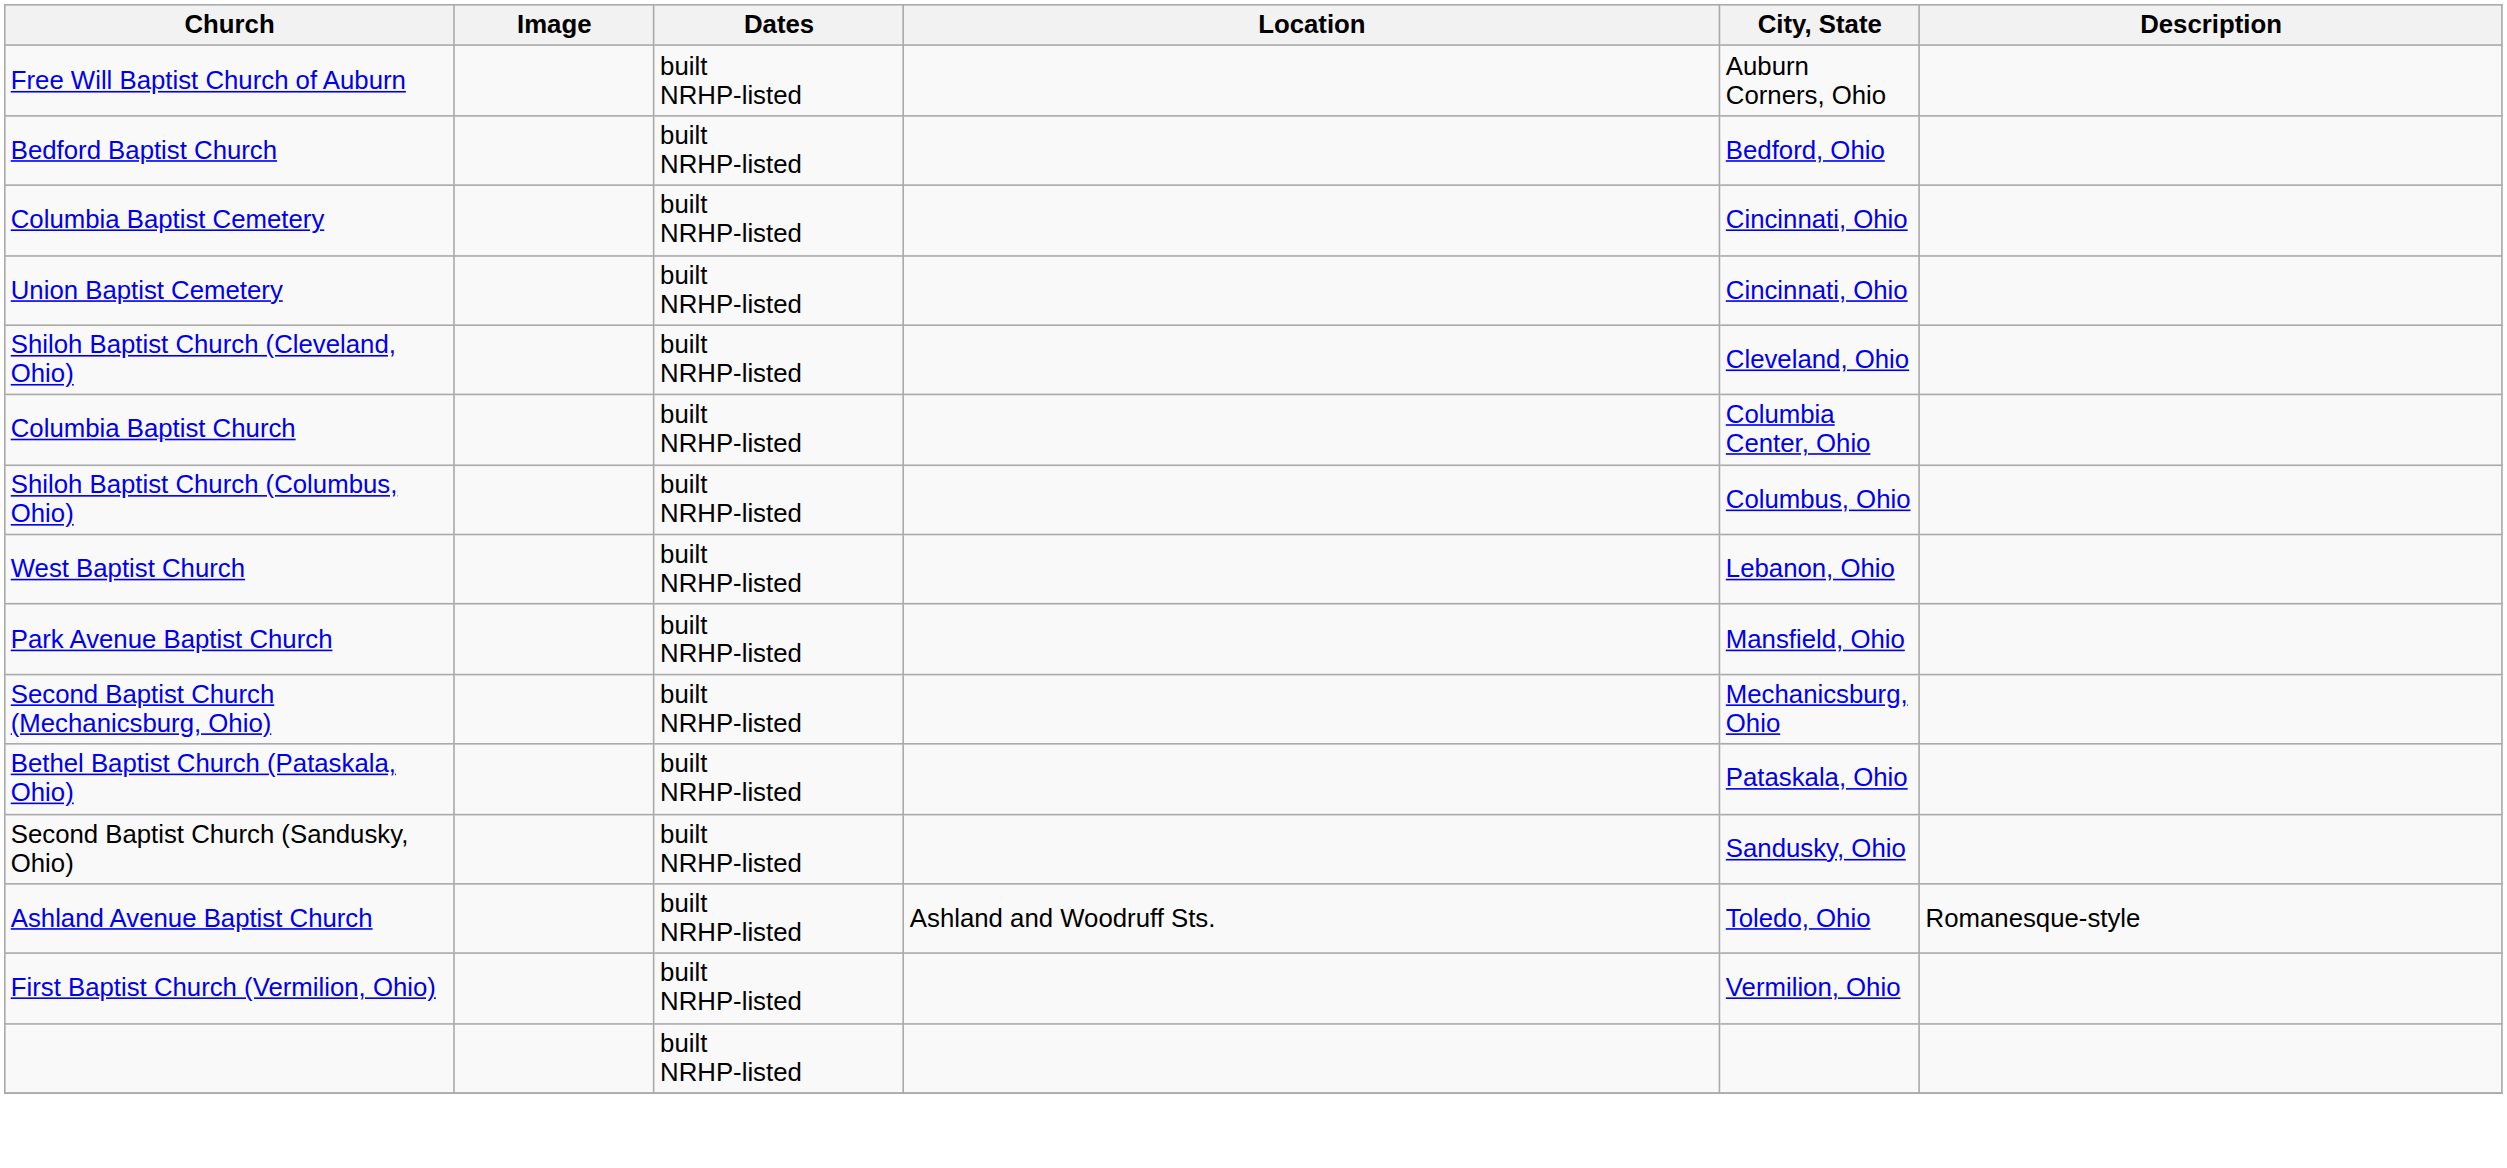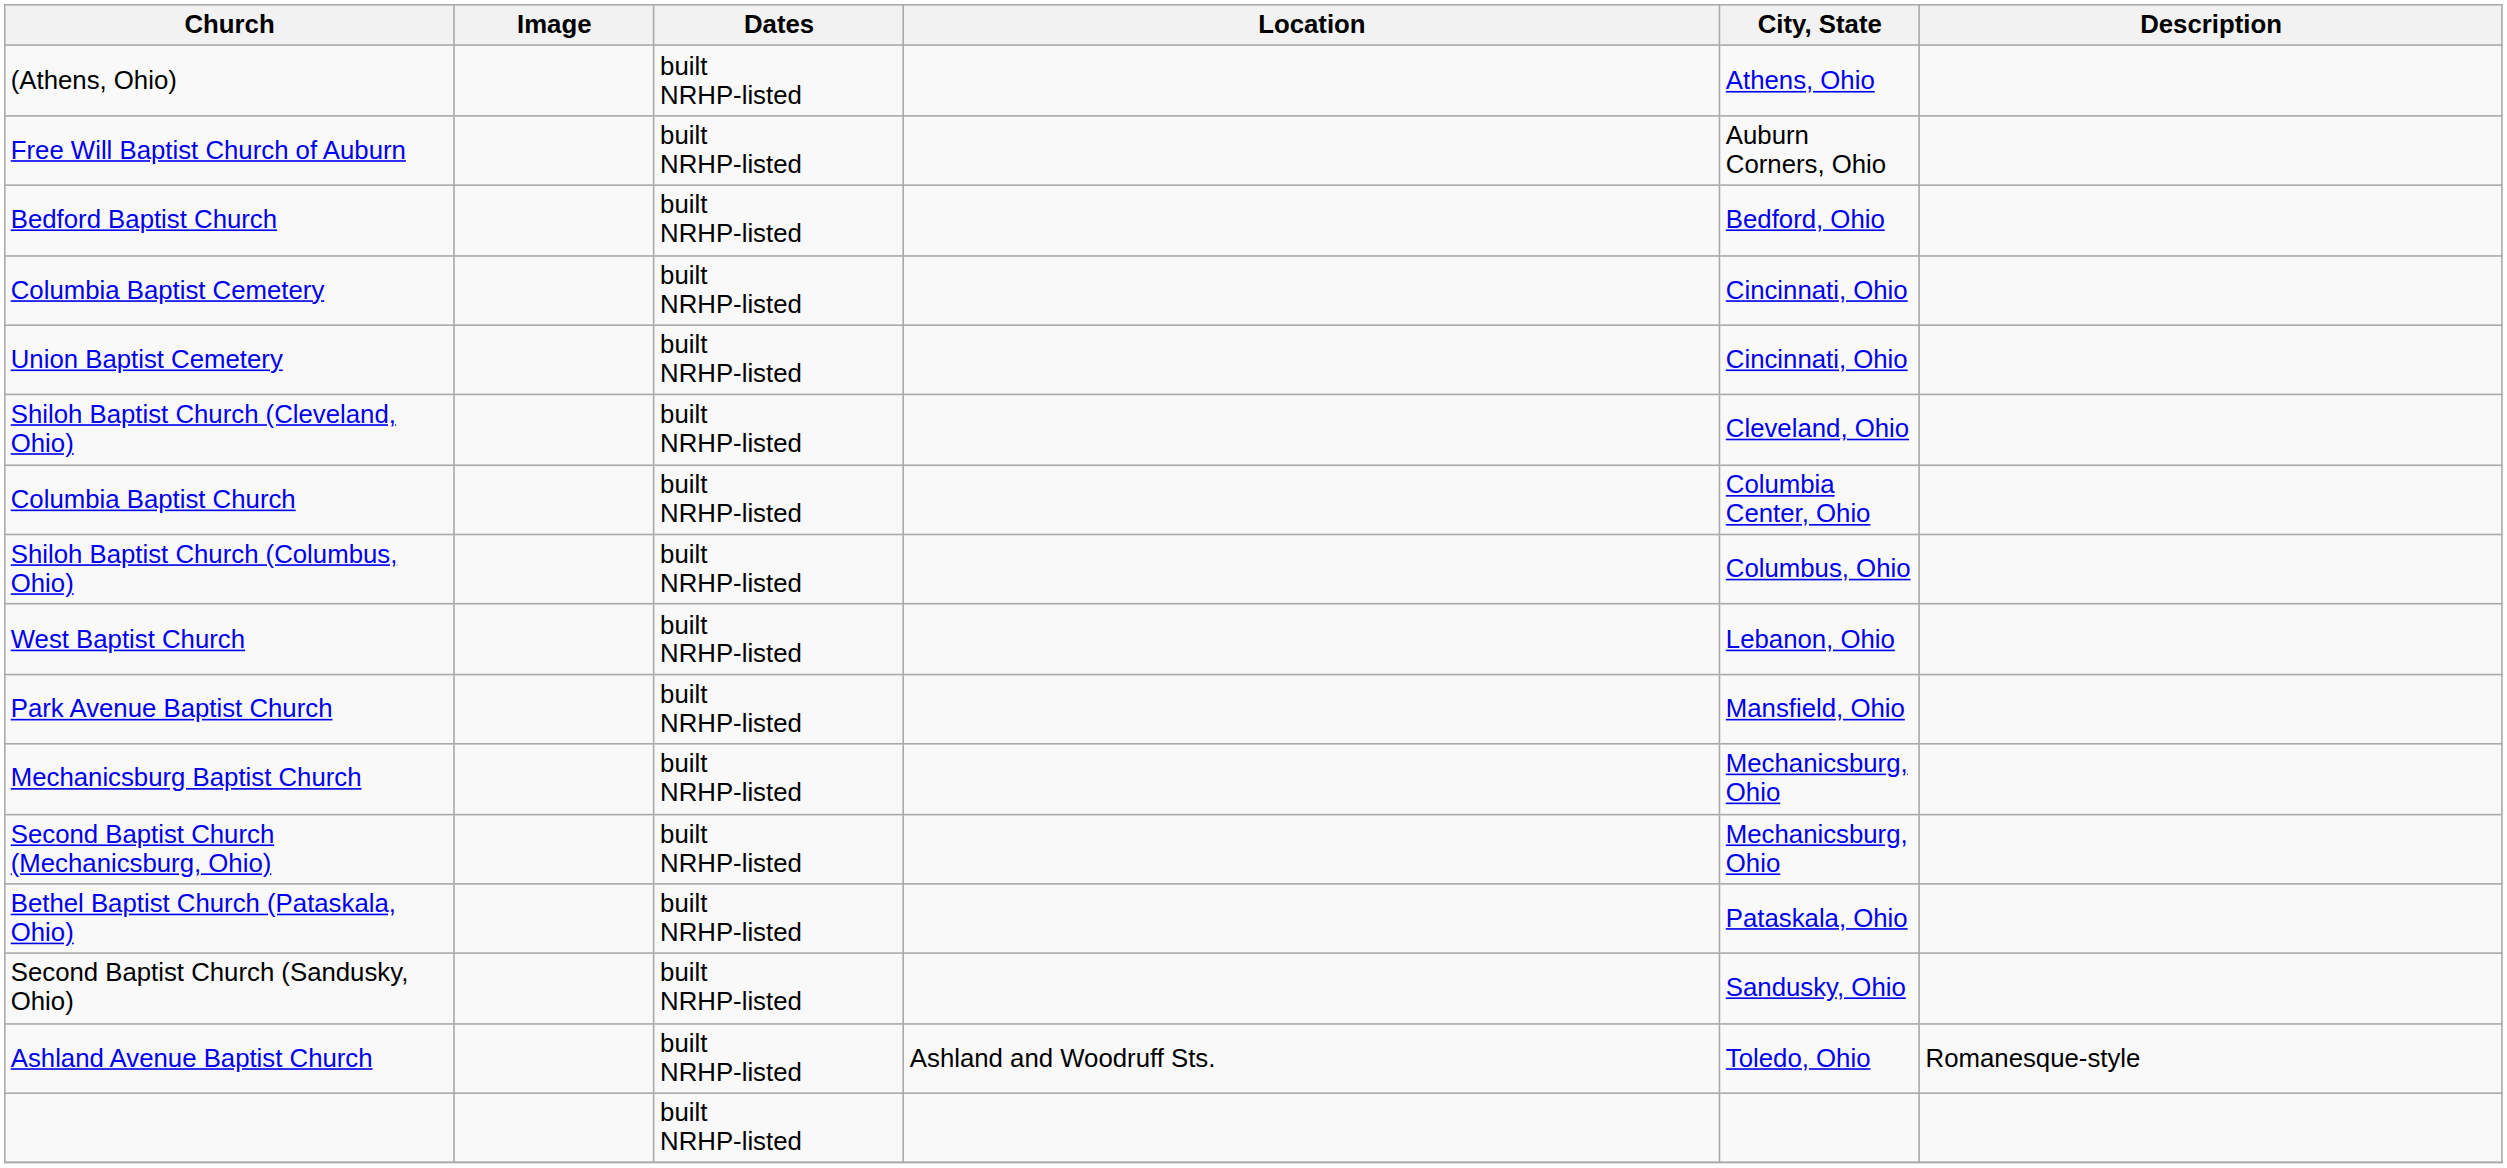 <table class="wikitable sortable" style="width:98%">
 <tr>
 <th width = 18%><strong>Church</strong></th>
 <th width = 8% class="unsortable"><strong>Image</strong></th>
 <th width = 10%><strong>Dates</strong></th>
 <th><strong>Location</strong></th>
 <th width = 8%><strong>City, State</strong></th>
 <th class="unsortable"><strong>Description</strong></th>
+</tr>
+<tr ->
+<td> (Athens, Ohio)</td>
+<td></td>
+<td>built<br> NRHP-listed</td>
+<td></td>
+<td><a href='#'>Athens, Ohio</a></td>
+<td></td>
 </tr>
 <tr ->
 <td><a href='#'>Free Will Baptist Church of Auburn</a></td>
 <td></td>
 <td>built<br> NRHP-listed</td>
 <td></td>
 <td>Auburn Corners, Ohio</td>
 <td></td>
 </tr>
 <tr ->
 <td><a href='#'>Bedford Baptist Church</a></td>
 <td></td>
 <td>built<br> NRHP-listed</td>
 <td></td>
 <td><a href='#'>Bedford, Ohio</a></td>
 <td></td>
 </tr>
 <tr ->
 <td><a href='#'>Columbia Baptist Cemetery</a></td>
 <td></td>
 <td>built<br> NRHP-listed</td>
 <td></td>
 <td><a href='#'>Cincinnati, Ohio</a></td>
 <td></td>
 </tr>
 <tr ->
 <td><a href='#'>Union Baptist Cemetery</a></td>
 <td></td>
 <td>built<br> NRHP-listed</td>
 <td></td>
 <td><a href='#'>Cincinnati, Ohio</a></td>
 <td></td>
 </tr>
 <tr ->
 <td><a href='#'>Shiloh Baptist Church (Cleveland, Ohio)</a></td>
 <td></td>
 <td>built<br> NRHP-listed</td>
 <td></td>
 <td><a href='#'>Cleveland, Ohio</a></td>
 <td></td>
 </tr>
 <tr ->
 <td><a href='#'>Columbia Baptist Church</a></td>
 <td></td>
 <td>built<br> NRHP-listed</td>
 <td></td>
 <td><a href='#'>Columbia Center, Ohio</a></td>
 <td></td>
 </tr>
 <tr ->
 <td><a href='#'>Shiloh Baptist Church (Columbus, Ohio)</a></td>
 <td></td>
 <td>built<br> NRHP-listed</td>
 <td></td>
 <td><a href='#'>Columbus, Ohio</a></td>
 <td></td>
 </tr>
 <tr ->
 <td><a href='#'>West Baptist Church</a></td>
 <td></td>
 <td>built<br> NRHP-listed</td>
 <td></td>
 <td><a href='#'>Lebanon, Ohio</a></td>
 <td></td>
 </tr>
 <tr ->
 <td><a href='#'>Park Avenue Baptist Church</a></td>
 <td></td>
 <td>built<br> NRHP-listed</td>
 <td></td>
 <td><a href='#'>Mansfield, Ohio</a></td>
 <td></td>
 </tr>
 <tr ->
+<td><a href='#'>Mechanicsburg Baptist Church</a></td>
+<td></td>
+<td>built<br> NRHP-listed</td>
+<td></td>
+<td><a href='#'>Mechanicsburg, Ohio</a></td>
+<td></td>
+</tr>
+<tr ->
 <td><a href='#'>Second Baptist Church (Mechanicsburg, Ohio)</a></td>
 <td></td>
 <td>built<br> NRHP-listed</td>
 <td></td>
 <td><a href='#'>Mechanicsburg, Ohio</a></td>
 <td></td>
 </tr>
 <tr ->
 <td><a href='#'>Bethel Baptist Church (Pataskala, Ohio)</a></td>
 <td></td>
 <td>built<br> NRHP-listed</td>
 <td></td>
 <td><a href='#'>Pataskala, Ohio</a></td>
 <td></td>
 </tr>
 <tr ->
 <td>Second Baptist Church (Sandusky, Ohio)</td>
 <td></td>
 <td>built<br> NRHP-listed</td>
 <td></td>
 <td><a href='#'>Sandusky, Ohio</a></td>
 <td></td>
 </tr>
 <tr ->
 <td><a href='#'>Ashland Avenue Baptist Church</a></td>
 <td></td>
 <td>built<br> NRHP-listed</td>
 <td>Ashland and Woodruff Sts.<br><small></small></td>
 <td><a href='#'>Toledo, Ohio</a></td>
 <td>Romanesque-style</td>
 </tr>
 <tr ->
-<td><a href='#'>First Baptist Church (Vermilion, Ohio)</a></td>
-<td></td>
-<td>built<br> NRHP-listed</td>
-<td></td>
-<td><a href='#'>Vermilion, Ohio</a></td>
-<td></td>
-</tr>
-<tr ->
 <td></td>
 <td></td>
 <td>built<br> NRHP-listed</td>
 <td></td>
 <td></td>
 <td></td>
 </tr>
 <tr ->
 </tr>
 </table>
